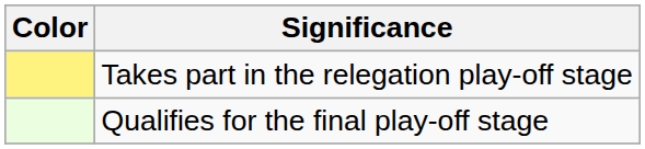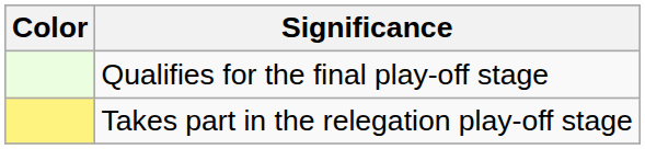 <table class="wikitable">
 <tr>
 <th>Color</th>
 <th>Significance</th>
 </tr>
 <tr>
+<td style="background:#EBFFE0"></td>
+<td>Qualifies for the final play-off stage</td>
+</tr>
+<tr>
 <td style="background:#FFF380"></td>
 <td>Takes part in the relegation play-off stage</td>
 </tr>
-<tr>
-<td style="background:#EBFFE0"></td>
-<td>Qualifies for the final play-off stage</td>
-</tr>
 </table>
